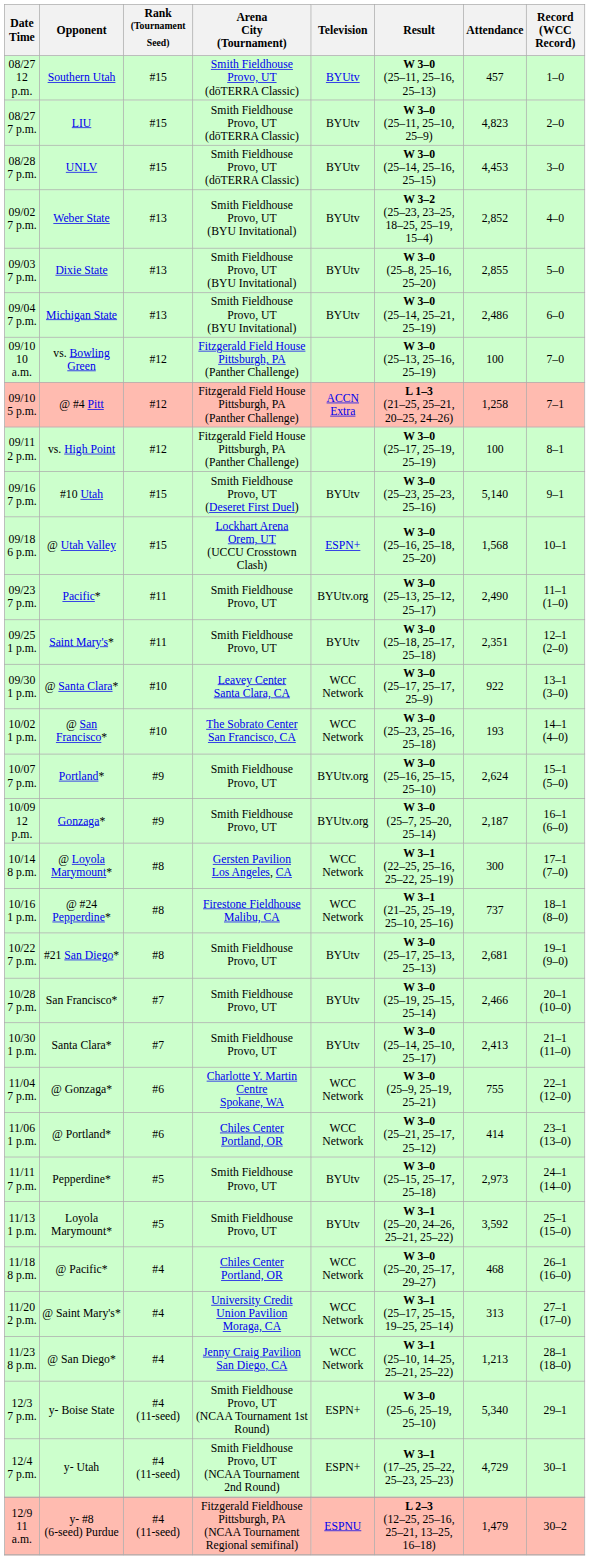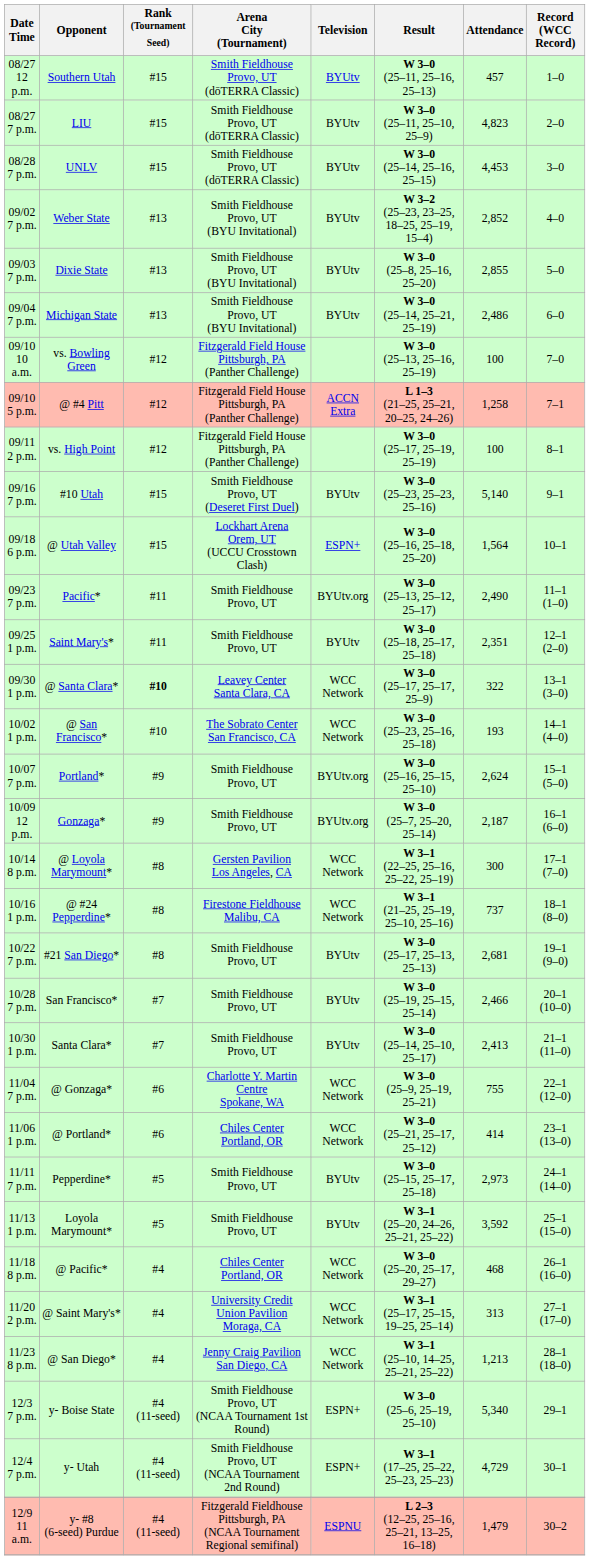 <table class="wikitable" style="width:90%">
 <tr>
 <th style=>Date<br>Time</th>
 <th style=>Opponent</th>
 <th style=>Rank<br><sup>(Tournament Seed)</sup></th>
 <th style=>Arena<br>City<br>(Tournament)</th>
 <th style=>Television</th>
 <th style=>Result</th>
 <th style=>Attendance</th>
 <th style=>Record<br>(WCC Record)</th>
 </tr>
 <tr align="center" bgcolor="#ccffcc">
 <td>08/27<br>12 p.m.</td>
 <td><a href='#'>Southern Utah</a></td>
 <td>#15</td>
 <td><a href='#'>Smith Fieldhouse</a><br><a href='#'>Provo, UT</a><br>(dōTERRA Classic)</td>
 <td><a href='#'>BYUtv</a></td>
 <td><strong>W 3–0</strong><br>(25–11, 25–16, 25–13)</td>
 <td>457</td>
 <td>1–0</td>
 </tr>
 <tr align="center" bgcolor="#ccffcc">
 <td>08/27<br>7 p.m.</td>
 <td><a href='#'>LIU</a></td>
 <td>#15</td>
 <td>Smith Fieldhouse<br>Provo, UT<br>(dōTERRA Classic)</td>
 <td>BYUtv</td>
 <td><strong>W 3–0</strong><br>(25–11, 25–10, 25–9)</td>
 <td>4,823</td>
 <td>2–0</td>
 </tr>
 <tr align="center" bgcolor="ccffcc">
 <td>08/28<br>7 p.m.</td>
 <td><a href='#'>UNLV</a></td>
 <td>#15</td>
 <td>Smith Fieldhouse<br>Provo, UT<br>(dōTERRA Classic)</td>
 <td>BYUtv</td>
 <td><strong>W 3–0</strong><br>(25–14, 25–16, 25–15)</td>
 <td>4,453</td>
 <td>3–0</td>
 </tr>
 <tr align="center" bgcolor="#ccffcc">
 <td>09/02<br>7 p.m.</td>
 <td><a href='#'>Weber State</a></td>
 <td>#13</td>
 <td>Smith Fieldhouse<br>Provo, UT<br>(BYU Invitational)</td>
 <td>BYUtv</td>
 <td><strong>W 3–2</strong><br>(25–23, 23–25, 18–25, 25–19, 15–4)</td>
 <td>2,852</td>
 <td>4–0</td>
 </tr>
 <tr align="center" bgcolor="#ccffcc">
 <td>09/03<br>7 p.m.</td>
 <td><a href='#'>Dixie State</a></td>
 <td>#13</td>
 <td>Smith Fieldhouse<br>Provo, UT<br>(BYU Invitational)</td>
 <td>BYUtv</td>
 <td><strong>W 3–0</strong><br>(25–8, 25–16, 25–20)</td>
 <td>2,855</td>
 <td>5–0</td>
 </tr>
 <tr align="center" bgcolor="#ccffcc">
 <td>09/04<br>7 p.m.</td>
 <td><a href='#'>Michigan State</a></td>
 <td>#13</td>
 <td>Smith Fieldhouse<br>Provo, UT<br>(BYU Invitational)</td>
 <td>BYUtv</td>
 <td><strong>W 3–0</strong><br>(25–14, 25–21, 25–19)</td>
 <td>2,486</td>
 <td>6–0</td>
 </tr>
 <tr align="center" bgcolor="#ccffcc">
 <td>09/10<br>10 a.m.</td>
 <td>vs. <a href='#'>Bowling Green</a></td>
 <td>#12</td>
 <td><a href='#'>Fitzgerald Field House</a><br><a href='#'>Pittsburgh, PA</a><br>(Panther Challenge)</td>
 <td></td>
 <td><strong> W 3–0</strong><br>(25–13, 25–16, 25–19)</td>
 <td>100</td>
 <td>7–0</td>
 </tr>
 <tr align="center" bgcolor="#ffbbb">
 <td>09/10<br>5 p.m.</td>
 <td>@ #4 <a href='#'>Pitt</a></td>
 <td>#12</td>
 <td>Fitzgerald Field House<br>Pittsburgh, PA<br>(Panther Challenge)</td>
 <td><a href='#'>ACCN Extra</a></td>
 <td><strong>L 1–3</strong><br>(21–25, 25–21, 20–25, 24–26)</td>
 <td>1,258</td>
 <td>7–1</td>
 </tr>
 <tr align="center" bgcolor="#ccffcc">
 <td>09/11<br>2 p.m.</td>
 <td>vs. <a href='#'>High Point</a></td>
 <td>#12</td>
 <td>Fitzgerald Field House<br>Pittsburgh, PA<br>(Panther Challenge)</td>
 <td></td>
 <td><strong>W 3–0</strong><br>(25–17, 25–19, 25–19)</td>
 <td>100</td>
 <td>8–1</td>
 </tr>
 <tr align="center" bgcolor="#ccffcc">
 <td>09/16<br>7 p.m.</td>
 <td>#10 <a href='#'>Utah</a></td>
 <td>#15</td>
 <td>Smith Fieldhouse<br>Provo, UT<br>(<a href='#'>Deseret First Duel</a>)</td>
 <td>BYUtv</td>
 <td><strong>W 3–0</strong><br>(25–23, 25–23, 25–16)</td>
 <td>5,140</td>
 <td>9–1</td>
 </tr>
 <tr align="center" bgcolor="#ccffcc">
 <td>09/18<br>6 p.m.</td>
 <td>@ <a href='#'>Utah Valley</a></td>
 <td>#15</td>
 <td><a href='#'>Lockhart Arena</a><br><a href='#'>Orem, UT</a><br>(UCCU Crosstown Clash)</td>
 <td><a href='#'>ESPN+</a></td>
 <td><strong>W 3–0</strong><br>(25–16, 25–18, 25–20)</td>
-<td>1,568</td>
+<td>1,564</td>
 <td>10–1</td>
 </tr>
 <tr align="center" bgcolor="#ccffcc">
 <td>09/23<br>7 p.m.</td>
 <td><a href='#'>Pacific</a>*</td>
 <td>#11</td>
 <td>Smith Fieldhouse<br>Provo, UT</td>
 <td>BYUtv.org</td>
 <td><strong>W 3–0</strong><br>(25–13, 25–12, 25–17)</td>
 <td>2,490</td>
 <td>11–1<br>(1–0)</td>
 </tr>
 <tr align="center" bgcolor="#ccffcc">
 <td>09/25<br>1 p.m.</td>
 <td><a href='#'>Saint Mary's</a>*</td>
 <td>#11</td>
 <td>Smith Fieldhouse<br>Provo, UT</td>
 <td>BYUtv</td>
 <td><strong>W 3–0</strong><br>(25–18, 25–17, 25–18)</td>
 <td>2,351</td>
 <td>12–1<br>(2–0)</td>
 </tr>
 <tr align="center" bgcolor="ccffcc">
 <td>09/30<br>1 p.m.</td>
 <td>@ <a href='#'>Santa Clara</a>*</td>
-<td>#10</td>
+<td><strong>#10</strong></td>
 <td><a href='#'>Leavey Center</a><br><a href='#'>Santa Clara, CA</a></td>
 <td>WCC Network</td>
 <td><strong>W 3–0</strong><br>(25–17, 25–17, 25–9)</td>
-<td>922</td>
+<td>322</td>
 <td>13–1<br>(3–0)</td>
 </tr>
 <tr align="center" bgcolor="ccffcc">
 <td>10/02<br>1 p.m.</td>
 <td>@ <a href='#'>San Francisco</a>*</td>
 <td>#10</td>
 <td><a href='#'>The Sobrato Center</a><br><a href='#'>San Francisco, CA</a></td>
 <td>WCC Network</td>
 <td><strong>W 3–0</strong><br>(25–23, 25–16, 25–18)</td>
 <td>193</td>
 <td>14–1<br>(4–0)</td>
 </tr>
 <tr align="center" bgcolor="#ccffcc">
 <td>10/07<br>7 p.m.</td>
 <td><a href='#'>Portland</a>*</td>
 <td>#9</td>
 <td>Smith Fieldhouse<br>Provo, UT</td>
 <td>BYUtv.org</td>
 <td><strong>W 3–0</strong><br>(25–16, 25–15, 25–10)</td>
 <td>2,624</td>
 <td>15–1<br>(5–0)</td>
 </tr>
 <tr align="center" bgcolor="#ccffcc">
 <td>10/09<br>12 p.m.</td>
 <td><a href='#'>Gonzaga</a>*</td>
 <td>#9</td>
 <td>Smith Fieldhouse<br>Provo, UT</td>
 <td>BYUtv.org</td>
 <td><strong>W 3–0</strong><br>(25–7, 25–20, 25–14)</td>
 <td>2,187</td>
 <td>16–1<br>(6–0)</td>
 </tr>
 <tr align="center" bgcolor="#ccffcc">
 <td>10/14<br>8 p.m.</td>
 <td>@ <a href='#'>Loyola Marymount</a>*</td>
 <td>#8</td>
 <td><a href='#'>Gersten Pavilion</a><br><a href='#'>Los Angeles</a>, <a href='#'>CA</a></td>
 <td>WCC Network</td>
 <td><strong>W 3–1</strong><br>(22–25, 25–16, 25–22, 25–19)</td>
 <td>300</td>
 <td>17–1<br>(7–0)</td>
 </tr>
 <tr align="center" bgcolor="#ccffcc">
 <td>10/16<br>1 p.m.</td>
 <td>@ #24 <a href='#'>Pepperdine</a>*</td>
 <td>#8</td>
 <td><a href='#'>Firestone Fieldhouse</a><br><a href='#'>Malibu, CA</a></td>
 <td>WCC Network</td>
 <td><strong>W 3–1</strong><br>(21–25, 25–19, 25–10, 25–16)</td>
 <td>737</td>
 <td>18–1<br>(8–0)</td>
 </tr>
 <tr align="center" bgcolor="#ccffcc">
 <td>10/22<br>7 p.m.</td>
 <td>#21 <a href='#'>San Diego</a>*</td>
 <td>#8</td>
 <td>Smith Fieldhouse<br>Provo, UT</td>
 <td>BYUtv</td>
 <td><strong>W 3–0</strong><br>(25–17, 25–13, 25–13)</td>
 <td>2,681</td>
 <td>19–1<br>(9–0)</td>
 </tr>
 <tr align="center" bgcolor="#ccffcc">
 <td>10/28<br>7 p.m.</td>
 <td>San Francisco*</td>
 <td>#7</td>
 <td>Smith Fieldhouse<br>Provo, UT</td>
 <td>BYUtv</td>
 <td><strong>W 3–0</strong><br>(25–19, 25–15, 25–14)</td>
 <td>2,466</td>
 <td>20–1<br>(10–0)</td>
 </tr>
 <tr align="center" bgcolor="#ccffcc">
 <td>10/30<br>1 p.m.</td>
 <td>Santa Clara*</td>
 <td>#7</td>
 <td>Smith Fieldhouse<br>Provo, UT</td>
 <td>BYUtv</td>
 <td><strong>W 3–0</strong><br>(25–14, 25–10, 25–17)</td>
 <td>2,413</td>
 <td>21–1<br>(11–0)</td>
 </tr>
 <tr align="center" bgcolor="#ccffcc">
 <td>11/04<br>7 p.m.</td>
 <td>@ Gonzaga*</td>
 <td>#6</td>
 <td><a href='#'>Charlotte Y. Martin Centre</a><br><a href='#'>Spokane, WA</a></td>
 <td>WCC Network</td>
 <td><strong>W 3–0</strong><br>(25–9, 25–19, 25–21)</td>
 <td>755</td>
 <td>22–1<br>(12–0)</td>
 </tr>
 <tr align="center" bgcolor="#ccffcc">
 <td>11/06<br>1 p.m.</td>
 <td>@ Portland*</td>
 <td>#6</td>
 <td><a href='#'>Chiles Center</a><br><a href='#'>Portland, OR</a></td>
 <td>WCC Network</td>
 <td><strong>W 3–0</strong><br>(25–21, 25–17, 25–12)</td>
 <td>414</td>
 <td>23–1<br>(13–0)</td>
 </tr>
 <tr align="center"  bgcolor="#ccffcc">
 <td>11/11<br>7 p.m.</td>
 <td>Pepperdine*</td>
 <td>#5</td>
 <td>Smith Fieldhouse<br>Provo, UT</td>
 <td>BYUtv</td>
 <td><strong>W 3–0</strong><br>(25–15, 25–17, 25–18)</td>
 <td>2,973</td>
 <td>24–1<br>(14–0)</td>
 </tr>
 <tr align="center"  bgcolor="#ccffcc">
 <td>11/13<br>1 p.m.</td>
 <td>Loyola Marymount*</td>
 <td>#5</td>
 <td>Smith Fieldhouse<br>Provo, UT</td>
 <td>BYUtv</td>
 <td><strong>W 3–1</strong><br>(25–20, 24–26, 25–21, 25–22)</td>
 <td>3,592</td>
 <td>25–1<br>(15–0)</td>
 </tr>
 <tr align="center" bgcolor="#ccffcc">
 <td>11/18<br>8 p.m.</td>
 <td>@ Pacific*</td>
 <td>#4</td>
 <td><a href='#'>Chiles Center</a><br><a href='#'>Portland, OR</a></td>
 <td>WCC Network</td>
 <td><strong>W 3–0</strong><br>(25–20, 25–17, 29–27)</td>
 <td>468</td>
 <td>26–1<br>(16–0)</td>
 </tr>
 <tr align="center" bgcolor="#ccffcc">
 <td>11/20<br>2 p.m.</td>
 <td>@ Saint Mary's*</td>
 <td>#4</td>
 <td><a href='#'>University Credit Union Pavilion</a><br><a href='#'>Moraga, CA</a></td>
 <td>WCC Network</td>
 <td><strong>W 3–1</strong><br>(25–17, 25–15, 19–25, 25–14)</td>
 <td>313</td>
 <td>27–1<br>(17–0)</td>
 </tr>
 <tr align="center" bgcolor="#ccffcc">
 <td>11/23<br>8 p.m.</td>
 <td>@ San Diego*</td>
 <td>#4</td>
 <td><a href='#'>Jenny Craig Pavilion</a><br><a href='#'>San Diego, CA</a></td>
 <td>WCC Network</td>
 <td><strong>W 3–1</strong><br>(25–10, 14–25, 25–21, 25–22)</td>
 <td>1,213</td>
 <td>28–1<br>(18–0)</td>
 </tr>
 <tr align="center" bgcolor="#ccffcc">
 <td>12/3<br>7 p.m.</td>
 <td>y- Boise State</td>
 <td>#4<br>(11-seed)</td>
 <td>Smith Fieldhouse<br>Provo, UT<br>(NCAA Tournament 1st Round)</td>
 <td>ESPN+</td>
 <td><strong>W 3–0</strong><br> (25–6, 25–19, 25–10)</td>
 <td>5,340</td>
 <td>29–1</td>
 </tr>
 <tr align="center" bgcolor="#ccffcc">
 <td>12/4<br>7 p.m.</td>
 <td>y- Utah</td>
 <td>#4<br>(11-seed)</td>
 <td>Smith Fieldhouse<br>Provo, UT<br>(NCAA Tournament 2nd Round)</td>
 <td>ESPN+</td>
 <td><strong>W 3–1</strong><br> (17–25, 25–22, 25–23, 25–23)</td>
 <td>4,729</td>
 <td>30–1</td>
 </tr>
 <tr>
 </tr>
 <tr align="center" bgcolor="#ffbbb">
 <td>12/9<br>11 a.m.</td>
 <td>y- #8<br>(6-seed) Purdue</td>
 <td>#4<br>(11-seed)</td>
 <td>Fitzgerald Fieldhouse<br>Pittsburgh, PA<br>(NCAA Tournament Regional semifinal)</td>
 <td><a href='#'>ESPNU</a></td>
 <td><strong>L 2–3</strong><br> (12–25, 25–16, 25–21, 13–25, 16–18)</td>
 <td>1,479</td>
 <td>30–2</td>
 </tr>
 <tr>
 </tr>
 </table>
